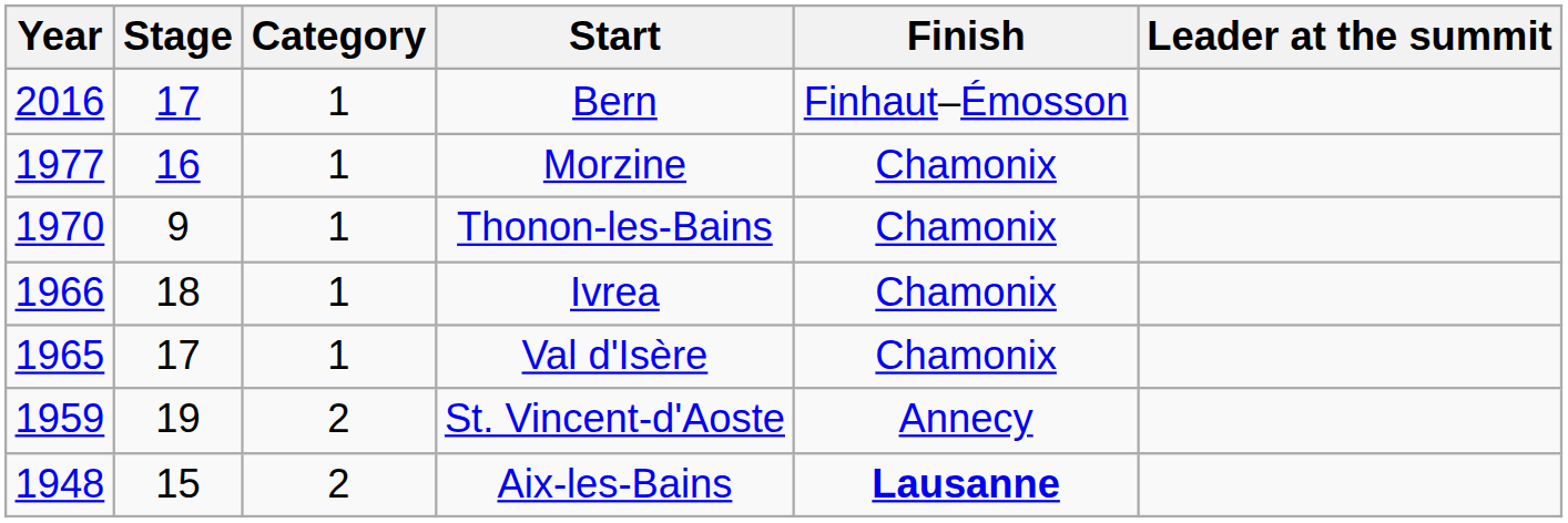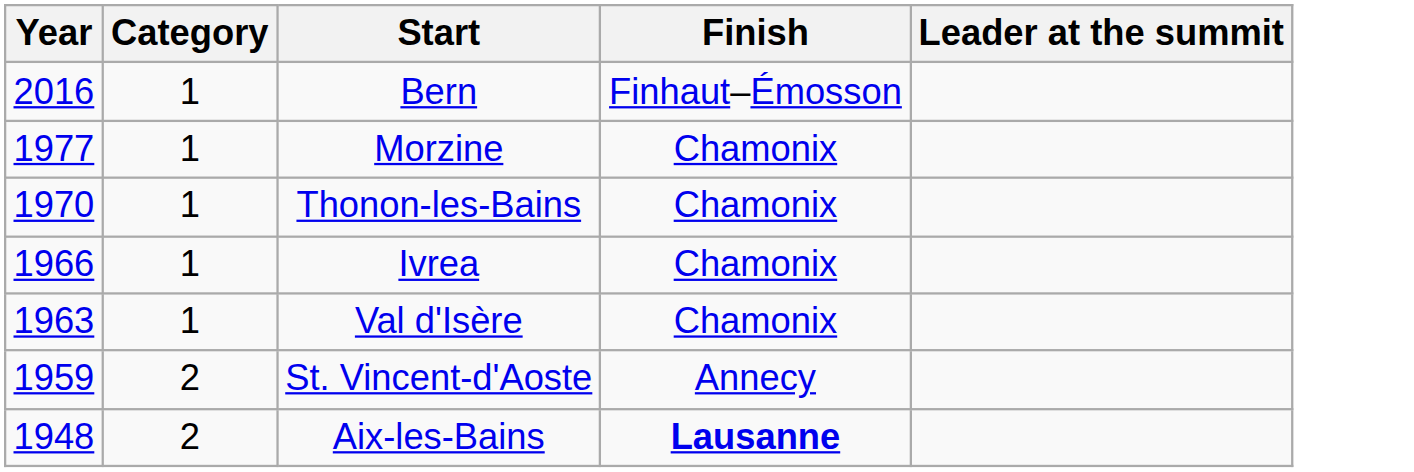 <table class="wikitable" style="text-align: center;">
 <tr>
 <th>Year</th>
-<th>Stage</th>
 <th>Category</th>
 <th>Start</th>
 <th>Finish</th>
 <th>Leader at the summit</th>
 </tr>
 <tr>
 <td><a href='#'>2016</a></td>
-<td><a href='#'>17</a></td>
 <td>1</td>
 <td><a href='#'>Bern</a></td>
 <td><a href='#'>Finhaut</a>–<a href='#'>Émosson</a></td>
 <td></td>
 </tr>
 <tr>
 <td><a href='#'>1977</a></td>
-<td><a href='#'>16</a></td>
 <td>1</td>
 <td><a href='#'>Morzine</a></td>
 <td><a href='#'>Chamonix</a></td>
 <td></td>
 </tr>
 <tr>
 <td><a href='#'>1970</a></td>
-<td>9</td>
 <td>1</td>
 <td><a href='#'>Thonon-les-Bains</a></td>
 <td><a href='#'>Chamonix</a></td>
 <td></td>
 </tr>
 <tr>
 <td><a href='#'>1966</a></td>
-<td>18</td>
 <td>1</td>
 <td><a href='#'>Ivrea</a></td>
 <td><a href='#'>Chamonix</a></td>
 <td></td>
 </tr>
 <tr>
-<td><a href='#'>1965</a></td>
-<td>17</td>
+<td><a href='#'>1963</a></td>
 <td>1</td>
 <td><a href='#'>Val d'Isère</a></td>
 <td><a href='#'>Chamonix</a></td>
 <td></td>
 </tr>
 <tr>
 <td><a href='#'>1959</a></td>
-<td>19</td>
 <td>2</td>
 <td><a href='#'>St. Vincent-d'Aoste</a></td>
 <td><a href='#'>Annecy</a></td>
 <td></td>
 </tr>
 <tr>
 <td><a href='#'>1948</a></td>
-<td>15</td>
 <td>2</td>
 <td><a href='#'>Aix-les-Bains</a></td>
 <td><strong><a href='#'>Lausanne</a></strong></td>
 <td></td>
 </tr>
 </table>
